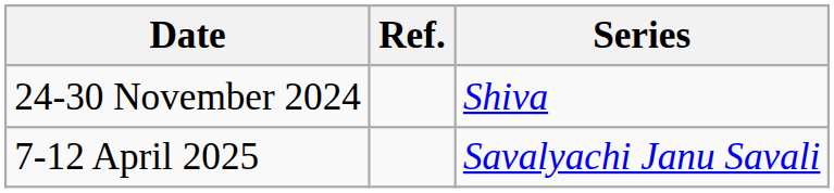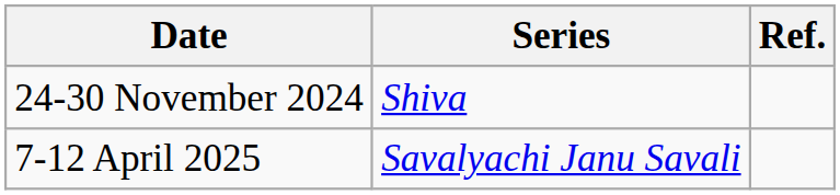 <table class="wikitable">
 <tr>
 <th>Date</th>
+<th>Series</th>
 <th>Ref.</th>
-<th>Series</th>
 </tr>
 <tr>
 <td>24-30 November 2024</td>
+<td><em><a href='#'>Shiva</a></em></td>
 <td></td>
-<td><em><a href='#'>Shiva</a></em></td>
 </tr>
 <tr>
 <td>7-12 April 2025</td>
+<td><em><a href='#'>Savalyachi Janu Savali</a></em></td>
 <td></td>
-<td><em><a href='#'>Savalyachi Janu Savali</a></em></td>
 </tr>
 </table>
